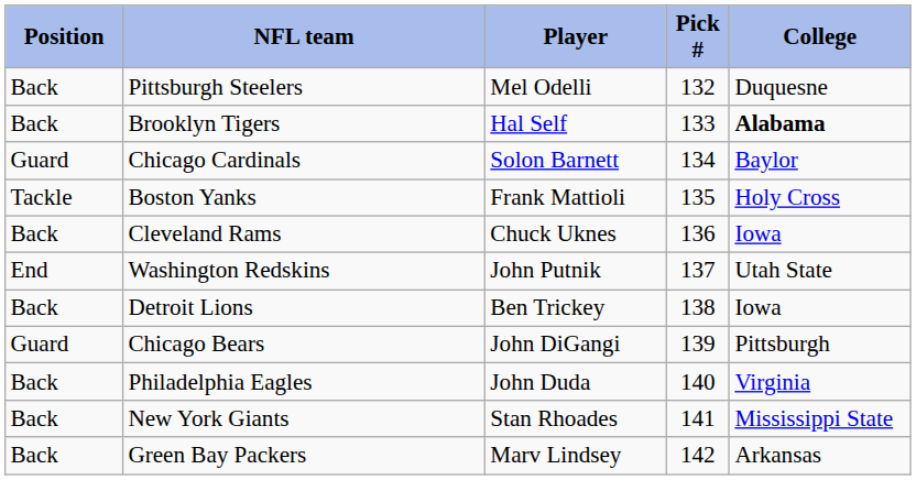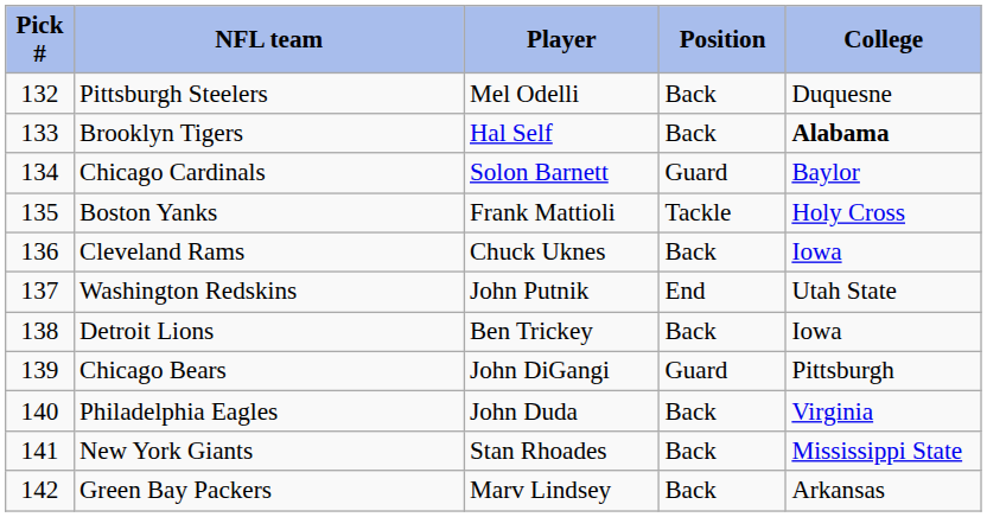 <table class="wikitable sortable sortable" style="width: 100%">
 <tr>
-<th width=13% style="background:#A8BDEC;">Position</th>
+<th style="background:#A8BDEC;" width=7%>Pick #</th>
 <th width=40% style="background:#A8BDEC;">NFL team</th>
 <th width=20% style="background:#A8BDEC;">Player</th>
-<th style="background:#A8BDEC;" width=7%>Pick #</th>
+<th width=13% style="background:#A8BDEC;">Position</th>
 <th style="background:#A8BDEC;">College</th>
 </tr>
 <tr>
-<td>Back</td>
+<td align=center>132</td>
 <td>Pittsburgh Steelers</td>
 <td>Mel Odelli</td>
-<td align=center>132</td>
+<td>Back</td>
 <td>Duquesne</td>
 </tr>
 <tr>
-<td>Back</td>
+<td align=center>133</td>
 <td>Brooklyn Tigers</td>
 <td><a href='#'>Hal Self</a></td>
-<td align=center>133</td>
+<td>Back</td>
 <td><strong>Alabama</strong></td>
 </tr>
 <tr>
-<td>Guard</td>
+<td align=center>134</td>
 <td>Chicago Cardinals</td>
 <td><a href='#'>Solon Barnett</a></td>
-<td align=center>134</td>
+<td>Guard</td>
 <td><a href='#'>Baylor</a></td>
 </tr>
 <tr>
-<td>Tackle</td>
+<td align=center>135</td>
 <td>Boston Yanks</td>
 <td>Frank Mattioli</td>
-<td align=center>135</td>
+<td>Tackle</td>
 <td><a href='#'>Holy Cross</a></td>
 </tr>
 <tr>
-<td>Back</td>
+<td align=center>136</td>
 <td>Cleveland Rams</td>
 <td>Chuck Uknes</td>
-<td align=center>136</td>
+<td>Back</td>
 <td><a href='#'>Iowa</a></td>
 </tr>
 <tr>
-<td>End</td>
+<td align=center>137</td>
 <td>Washington Redskins</td>
 <td>John Putnik</td>
-<td align=center>137</td>
+<td>End</td>
 <td>Utah State</td>
 </tr>
 <tr>
-<td>Back</td>
+<td align=center>138</td>
 <td>Detroit Lions</td>
 <td>Ben Trickey</td>
-<td align=center>138</td>
+<td>Back</td>
 <td>Iowa</td>
 </tr>
 <tr>
-<td>Guard</td>
+<td align=center>139</td>
 <td>Chicago Bears</td>
 <td>John DiGangi</td>
-<td align=center>139</td>
+<td>Guard</td>
 <td>Pittsburgh</td>
 </tr>
 <tr>
-<td>Back</td>
+<td align=center>140</td>
 <td>Philadelphia Eagles</td>
 <td>John Duda</td>
-<td align=center>140</td>
+<td>Back</td>
 <td><a href='#'>Virginia</a></td>
 </tr>
 <tr>
-<td>Back</td>
+<td align=center>141</td>
 <td>New York Giants</td>
 <td>Stan Rhoades</td>
-<td align=center>141</td>
+<td>Back</td>
 <td><a href='#'>Mississippi State</a></td>
 </tr>
 <tr>
-<td>Back</td>
+<td align=center>142</td>
 <td>Green Bay Packers</td>
 <td>Marv Lindsey</td>
-<td align=center>142</td>
+<td>Back</td>
 <td>Arkansas</td>
 </tr>
 </table>
